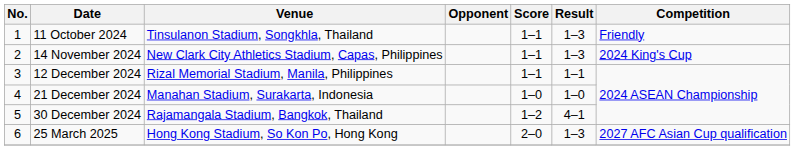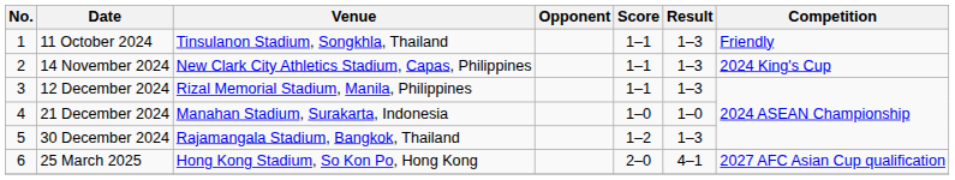 <table class="wikitable sortable">
 <tr>
 <th scope="col">No.</th>
 <th scope="col">Date</th>
 <th scope="col">Venue</th>
 <th scope="col">Opponent</th>
 <th scope="col">Score</th>
 <th scope="col">Result</th>
 <th scope="col">Competition</th>
 </tr>
 <tr>
 <td align="center">1</td>
 <td>11 October 2024</td>
 <td><a href='#'>Tinsulanon Stadium</a>, <a href='#'>Songkhla</a>, Thailand</td>
 <td></td>
 <td align="center">1–1</td>
 <td align="center">1–3</td>
 <td><a href='#'>Friendly</a></td>
 </tr>
 <tr>
 <td align="center">2</td>
 <td>14 November 2024</td>
 <td><a href='#'>New Clark City Athletics Stadium</a>, <a href='#'>Capas</a>, Philippines</td>
 <td></td>
 <td align="center">1–1</td>
 <td align="center">1–3</td>
 <td><a href='#'>2024 King's Cup</a></td>
 </tr>
 <tr>
 <td align="center">3</td>
 <td>12 December 2024</td>
 <td><a href='#'>Rizal Memorial Stadium</a>, <a href='#'>Manila</a>, Philippines</td>
 <td></td>
 <td align="center">1–1</td>
-<td align="center">1–1</td>
+<td align="center">1–3</td>
 <td rowspan=3><a href='#'>2024 ASEAN Championship</a></td>
 </tr>
 <tr>
 <td align="center">4</td>
 <td>21 December 2024</td>
 <td><a href='#'>Manahan Stadium</a>, <a href='#'>Surakarta</a>, Indonesia</td>
 <td></td>
 <td align="center">1–0</td>
 <td align="center">1–0</td>
 </tr>
 <tr>
 <td align="center">5</td>
 <td>30 December 2024</td>
 <td><a href='#'>Rajamangala Stadium</a>, <a href='#'>Bangkok</a>, Thailand</td>
 <td></td>
 <td align="center">1–2</td>
-<td align="center">4–1</td>
+<td align="center">1–3</td>
 </tr>
 <tr>
 <td align="center">6</td>
 <td>25 March 2025</td>
 <td><a href='#'>Hong Kong Stadium</a>, <a href='#'>So Kon Po</a>, Hong Kong</td>
 <td></td>
 <td align="center">2–0</td>
-<td align="center">1–3</td>
+<td align="center">4–1</td>
 <td><a href='#'>2027 AFC Asian Cup qualification</a></td>
 </tr>
 <tr>
 </tr>
 </table>
